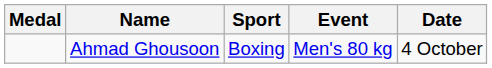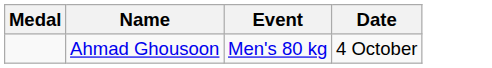 <table class="wikitable sortable"  style="font-size:95%">
 <tr>
 <th>Medal</th>
 <th>Name</th>
-<th>Sport</th>
 <th>Event</th>
 <th>Date</th>
 </tr>
 <tr>
 <td></td>
 <td><a href='#'>Ahmad Ghousoon</a></td>
-<td><a href='#'>Boxing</a></td>
 <td><a href='#'>Men's 80 kg</a></td>
 <td>4 October</td>
 </tr>
 </table>
